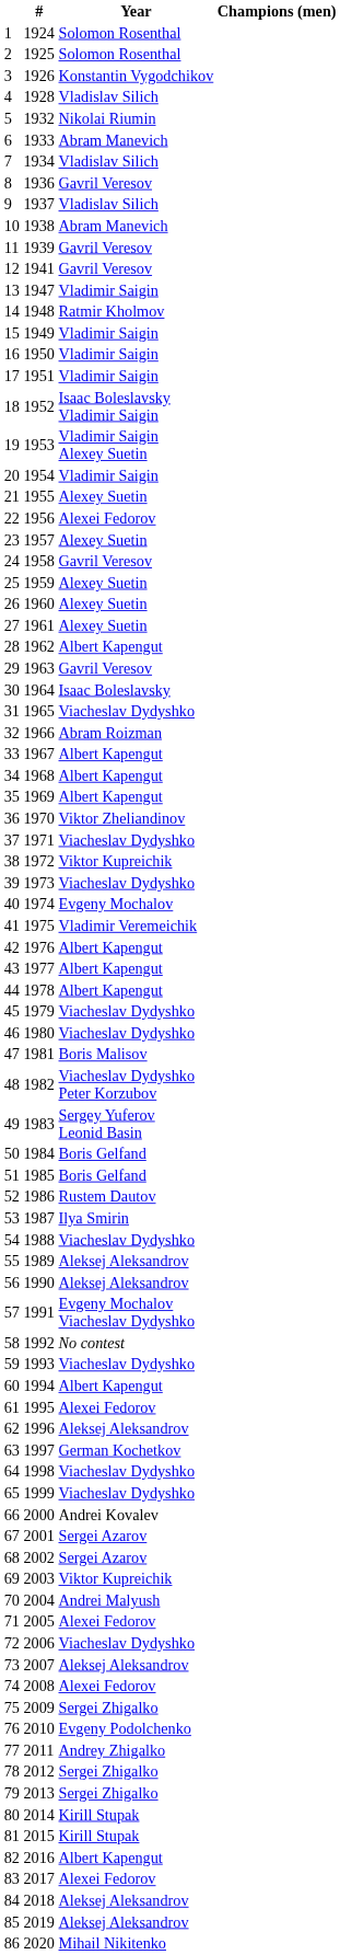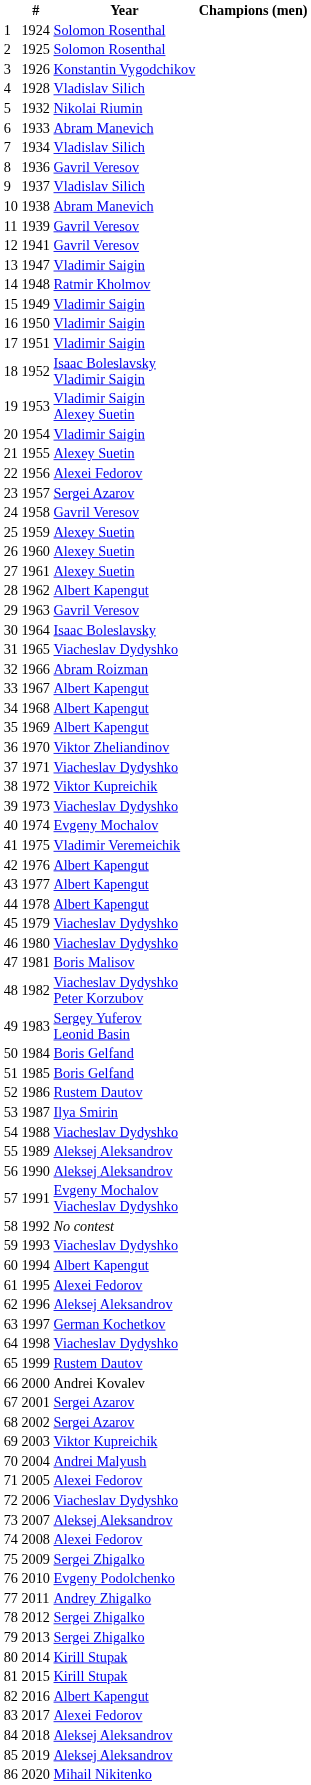 <table>
 <tr>
 <td valign="top"><br></td>
 <th>#</th>
 <th>Year</th>
 <th>Champions (men)</th>
 </tr>
 <tr>
 <td>1</td>
 <td>1924</td>
 <td><a href='#'>Solomon Rosenthal</a></td>
 </tr>
 <tr>
 <td>2</td>
 <td>1925</td>
 <td><a href='#'>Solomon Rosenthal</a></td>
 </tr>
 <tr>
 <td>3</td>
 <td>1926</td>
 <td><a href='#'>Konstantin Vygodchikov</a></td>
 </tr>
 <tr>
 <td>4</td>
 <td>1928</td>
 <td><a href='#'>Vladislav Silich</a></td>
 </tr>
 <tr>
 <td>5</td>
 <td>1932</td>
 <td><a href='#'>Nikolai Riumin</a></td>
 </tr>
 <tr>
 <td>6</td>
 <td>1933</td>
 <td><a href='#'>Abram Manevich</a></td>
 </tr>
 <tr>
 <td>7</td>
 <td>1934</td>
 <td><a href='#'>Vladislav Silich</a></td>
 </tr>
 <tr>
 <td>8</td>
 <td>1936</td>
 <td><a href='#'>Gavril Veresov</a></td>
 </tr>
 <tr>
 <td>9</td>
 <td>1937</td>
 <td><a href='#'>Vladislav Silich</a></td>
 </tr>
 <tr>
 <td>10</td>
 <td>1938</td>
 <td><a href='#'>Abram Manevich</a></td>
 </tr>
 <tr>
 <td>11</td>
 <td>1939</td>
 <td><a href='#'>Gavril Veresov</a></td>
 </tr>
 <tr>
 <td>12</td>
 <td>1941</td>
 <td><a href='#'>Gavril Veresov</a></td>
 </tr>
 <tr>
 <td>13</td>
 <td>1947</td>
 <td><a href='#'>Vladimir Saigin</a></td>
 </tr>
 <tr>
 <td>14</td>
 <td>1948</td>
 <td><a href='#'>Ratmir Kholmov</a></td>
 </tr>
 <tr>
 <td>15</td>
 <td>1949</td>
 <td><a href='#'>Vladimir Saigin</a></td>
 </tr>
 <tr>
 <td>16</td>
 <td>1950</td>
 <td><a href='#'>Vladimir Saigin</a></td>
 </tr>
 <tr>
 <td>17</td>
 <td>1951</td>
 <td><a href='#'>Vladimir Saigin</a></td>
 </tr>
 <tr>
 <td>18</td>
 <td>1952</td>
 <td><a href='#'>Isaac Boleslavsky</a> <br> <a href='#'>Vladimir Saigin</a></td>
 </tr>
 <tr>
 <td>19</td>
 <td>1953</td>
 <td><a href='#'>Vladimir Saigin</a> <br> <a href='#'>Alexey Suetin</a></td>
 </tr>
 <tr>
 <td>20</td>
 <td>1954</td>
 <td><a href='#'>Vladimir Saigin</a></td>
 </tr>
 <tr>
 <td>21</td>
 <td>1955</td>
 <td><a href='#'>Alexey Suetin</a></td>
 </tr>
 <tr>
 <td>22</td>
 <td>1956</td>
 <td><a href='#'>Alexei Fedorov</a></td>
 </tr>
 <tr>
 <td>23</td>
 <td>1957</td>
-<td><a href='#'>Alexey Suetin</a></td>
+<td><a href='#'>Sergei Azarov</a></td>
 </tr>
 <tr>
 <td>24</td>
 <td>1958</td>
 <td><a href='#'>Gavril Veresov</a></td>
 </tr>
 <tr>
 <td>25</td>
 <td>1959</td>
 <td><a href='#'>Alexey Suetin</a></td>
 </tr>
 <tr>
 <td>26</td>
 <td>1960</td>
 <td><a href='#'>Alexey Suetin</a></td>
 </tr>
 <tr>
 <td>27</td>
 <td>1961</td>
 <td><a href='#'>Alexey Suetin</a></td>
 </tr>
 <tr>
 <td>28</td>
 <td>1962</td>
 <td><a href='#'>Albert Kapengut</a></td>
 </tr>
 <tr>
 <td>29</td>
 <td>1963</td>
 <td><a href='#'>Gavril Veresov</a></td>
 </tr>
 <tr>
 <td>30</td>
 <td>1964</td>
 <td><a href='#'>Isaac Boleslavsky</a></td>
 </tr>
 <tr>
 <td>31</td>
 <td>1965</td>
 <td><a href='#'>Viacheslav Dydyshko</a></td>
 </tr>
 <tr>
 <td>32</td>
 <td>1966</td>
 <td><a href='#'>Abram Roizman</a></td>
 </tr>
 <tr>
 <td>33</td>
 <td>1967</td>
 <td><a href='#'>Albert Kapengut</a></td>
 </tr>
 <tr>
 <td>34</td>
 <td>1968</td>
 <td><a href='#'>Albert Kapengut</a></td>
 </tr>
 <tr>
 <td>35</td>
 <td>1969</td>
 <td><a href='#'>Albert Kapengut</a></td>
 </tr>
 <tr>
 <td>36</td>
 <td>1970</td>
 <td><a href='#'>Viktor Zheliandinov</a></td>
 </tr>
 <tr>
 <td>37</td>
 <td>1971</td>
 <td><a href='#'>Viacheslav Dydyshko</a></td>
 </tr>
 <tr>
 <td>38</td>
 <td>1972</td>
 <td><a href='#'>Viktor Kupreichik</a></td>
 </tr>
 <tr>
 <td>39</td>
 <td>1973</td>
 <td><a href='#'>Viacheslav Dydyshko</a></td>
 </tr>
 <tr>
 <td>40</td>
 <td>1974</td>
 <td><a href='#'>Evgeny Mochalov</a></td>
 </tr>
 <tr>
 <td>41</td>
 <td>1975</td>
 <td><a href='#'>Vladimir Veremeichik</a></td>
 </tr>
 <tr>
 <td>42</td>
 <td>1976</td>
 <td><a href='#'>Albert Kapengut</a></td>
 </tr>
 <tr>
 <td>43</td>
 <td>1977</td>
 <td><a href='#'>Albert Kapengut</a></td>
 </tr>
 <tr>
 <td>44</td>
 <td>1978</td>
 <td><a href='#'>Albert Kapengut</a></td>
 </tr>
 <tr>
 <td>45</td>
 <td>1979</td>
 <td><a href='#'>Viacheslav Dydyshko</a></td>
 </tr>
 <tr>
 <td>46</td>
 <td>1980</td>
 <td><a href='#'>Viacheslav Dydyshko</a></td>
 </tr>
 <tr>
 <td>47</td>
 <td>1981</td>
 <td><a href='#'>Boris Malisov</a></td>
 </tr>
 <tr>
 <td>48</td>
 <td>1982</td>
 <td><a href='#'>Viacheslav Dydyshko</a> <br> <a href='#'>Peter Korzubov</a></td>
 </tr>
 <tr>
 <td>49</td>
 <td>1983</td>
 <td><a href='#'>Sergey Yuferov</a> <br> <a href='#'>Leonid Basin</a></td>
 </tr>
 <tr>
 <td>50</td>
 <td>1984</td>
 <td><a href='#'>Boris Gelfand</a></td>
 </tr>
 <tr>
 <td>51</td>
 <td>1985</td>
 <td><a href='#'>Boris Gelfand</a></td>
 </tr>
 <tr>
 <td>52</td>
 <td>1986</td>
 <td><a href='#'>Rustem Dautov</a></td>
 </tr>
 <tr>
 <td>53</td>
 <td>1987</td>
 <td><a href='#'>Ilya Smirin</a></td>
 </tr>
 <tr>
 <td>54</td>
 <td>1988</td>
 <td><a href='#'>Viacheslav Dydyshko</a></td>
 </tr>
 <tr>
 <td>55</td>
 <td>1989</td>
 <td><a href='#'>Aleksej Aleksandrov</a></td>
 </tr>
 <tr>
 <td>56</td>
 <td>1990</td>
 <td><a href='#'>Aleksej Aleksandrov</a></td>
 </tr>
 <tr>
 <td>57</td>
 <td>1991</td>
 <td><a href='#'>Evgeny Mochalov</a> <br> <a href='#'>Viacheslav Dydyshko</a></td>
 </tr>
 <tr>
 <td>58</td>
 <td>1992</td>
 <td><em>No contest</em></td>
 </tr>
 <tr>
 <td>59</td>
 <td>1993</td>
 <td><a href='#'>Viacheslav Dydyshko</a></td>
 </tr>
 <tr>
 <td>60</td>
 <td>1994</td>
 <td><a href='#'>Albert Kapengut</a></td>
 </tr>
 <tr>
 <td>61</td>
 <td>1995</td>
 <td><a href='#'>Alexei Fedorov</a></td>
 </tr>
 <tr>
 <td>62</td>
 <td>1996</td>
 <td><a href='#'>Aleksej Aleksandrov</a></td>
 </tr>
 <tr>
 <td>63</td>
 <td>1997</td>
 <td><a href='#'>German Kochetkov</a></td>
 </tr>
 <tr>
 <td>64</td>
 <td>1998</td>
 <td><a href='#'>Viacheslav Dydyshko</a></td>
 </tr>
 <tr>
 <td>65</td>
 <td>1999</td>
-<td><a href='#'>Viacheslav Dydyshko</a></td>
+<td><a href='#'>Rustem Dautov</a></td>
 </tr>
 <tr>
 <td>66</td>
 <td>2000</td>
 <td>Andrei Kovalev</td>
 </tr>
 <tr>
 <td>67</td>
 <td>2001</td>
 <td><a href='#'>Sergei Azarov</a></td>
 </tr>
 <tr>
 <td>68</td>
 <td>2002</td>
 <td><a href='#'>Sergei Azarov</a></td>
 </tr>
 <tr>
 <td>69</td>
 <td>2003</td>
 <td><a href='#'>Viktor Kupreichik</a></td>
 </tr>
 <tr>
 <td>70</td>
 <td>2004</td>
 <td><a href='#'>Andrei Malyush</a></td>
 </tr>
 <tr>
 <td>71</td>
 <td>2005</td>
 <td><a href='#'>Alexei Fedorov</a></td>
 </tr>
 <tr>
 <td>72</td>
 <td>2006</td>
 <td><a href='#'>Viacheslav Dydyshko</a></td>
 </tr>
 <tr>
 <td>73</td>
 <td>2007</td>
 <td><a href='#'>Aleksej Aleksandrov</a></td>
 </tr>
 <tr>
 <td>74</td>
 <td>2008</td>
 <td><a href='#'>Alexei Fedorov</a></td>
 </tr>
 <tr>
 <td>75</td>
 <td>2009</td>
 <td><a href='#'>Sergei Zhigalko</a></td>
 </tr>
 <tr>
 <td>76</td>
 <td>2010</td>
 <td><a href='#'>Evgeny Podolchenko</a></td>
 </tr>
 <tr>
 <td>77</td>
 <td>2011</td>
 <td><a href='#'>Andrey Zhigalko</a></td>
 </tr>
 <tr>
 <td>78</td>
 <td>2012</td>
 <td><a href='#'>Sergei Zhigalko</a></td>
 </tr>
 <tr>
 <td>79</td>
 <td>2013</td>
 <td><a href='#'>Sergei Zhigalko</a></td>
 </tr>
 <tr>
 <td>80</td>
 <td>2014</td>
 <td><a href='#'>Kirill Stupak</a></td>
 </tr>
 <tr>
 <td>81</td>
 <td>2015</td>
 <td><a href='#'>Kirill Stupak</a></td>
 </tr>
 <tr>
 <td>82</td>
 <td>2016</td>
 <td><a href='#'>Albert Kapengut</a></td>
 </tr>
 <tr>
 <td>83</td>
 <td>2017</td>
 <td><a href='#'>Alexei Fedorov</a></td>
 </tr>
 <tr>
 <td>84</td>
 <td>2018</td>
 <td><a href='#'>Aleksej Aleksandrov</a></td>
 </tr>
 <tr>
 <td>85</td>
 <td>2019</td>
 <td><a href='#'>Aleksej Aleksandrov</a></td>
 </tr>
 <tr>
 <td>86</td>
 <td>2020</td>
 <td><a href='#'>Mihail Nikitenko</a></td>
 </tr>
 </table>
